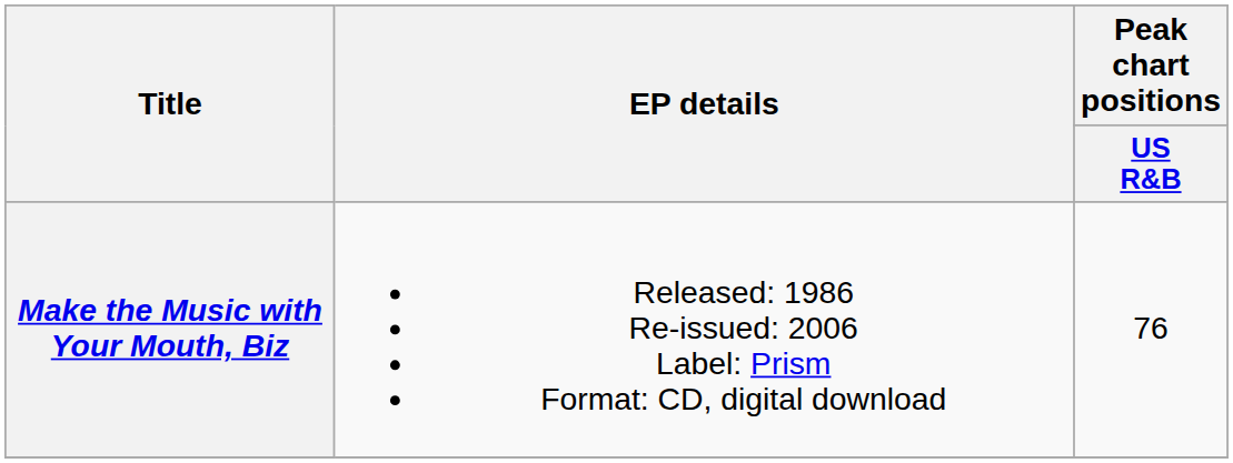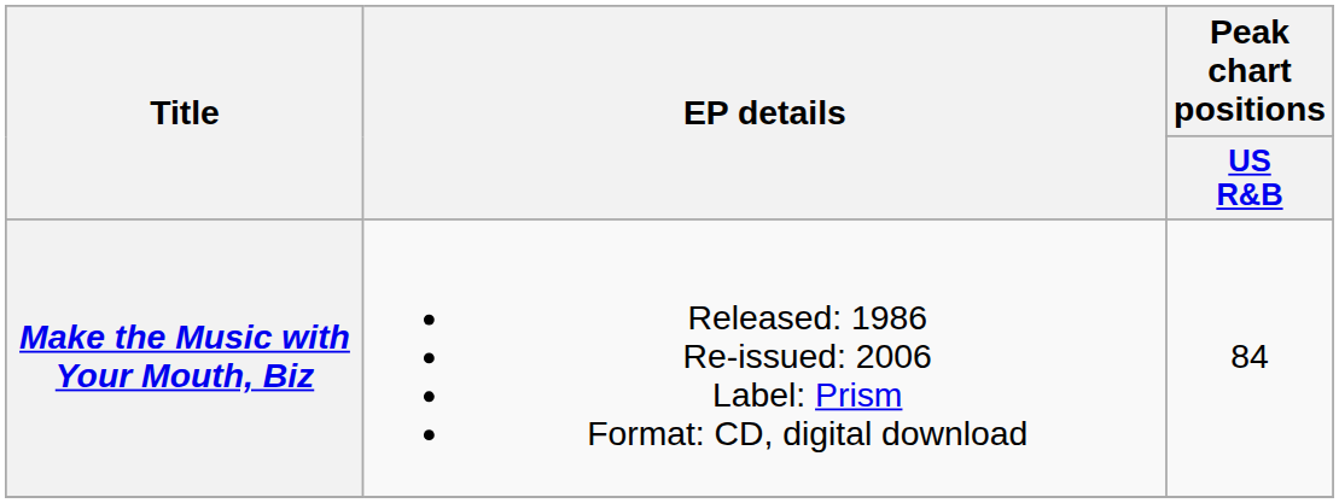 <table class="wikitable plainrowheaders" style="text-align:center;" border="1">
 <tr>
 <th scope="col" rowspan="2" style="width:10em;">Title</th>
 <th scope="col" rowspan="2" style="width:23em;">EP details</th>
 <th scope="col" colspan="2">Peak chart positions</th>
 </tr>
 <tr>
 <th scope="col" style="width:3em;font-size:90%;"><a href='#'>US<br> R&B</a><br></th>
 </tr>
 <tr>
 <th scope="row"><em><a href='#'>Make the Music with Your Mouth, Biz</a></em></th>
 <td><br><ul><li>Released: 1986</li><li>Re-issued: 2006</li><li>Label: <a href='#'>Prism</a></li><li>Format: CD, digital download</li></ul></td>
-<td>76</td>
+<td>84</td>
 </tr>
 <tr>
 </tr>
 </table>
